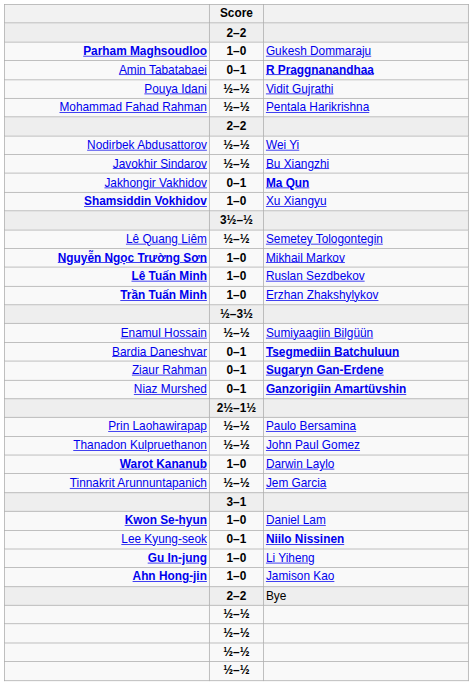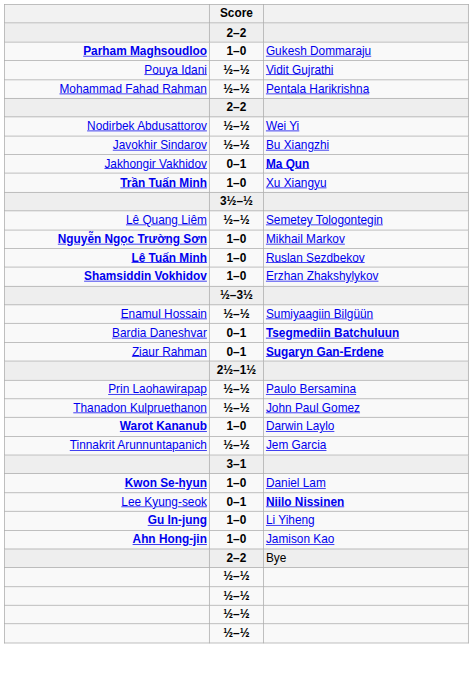 <table class="wikitable" style="text-align: center;">
 <tr>
 <th align="right" width="270"></th>
 <th width="65">Score</th>
 <th align="left" width="270"></th>
 </tr>
 <tr style="background:#eeeeee;">
 <td align=right></td>
 <td align=center><strong>2–2</strong></td>
 <td align=left></td>
 </tr>
 <tr>
 <td align=right><strong><a href='#'>Parham Maghsoudloo</a></strong></td>
 <td align=center><strong>1–0</strong></td>
 <td align=left><a href='#'>Gukesh Dommaraju</a></td>
-</tr>
-<tr>
-<td align=right><a href='#'>Amin Tabatabaei</a></td>
-<td align=center><strong>0–1</strong></td>
-<td align=left><strong><a href='#'>R Praggnanandhaa</a></strong></td>
 </tr>
 <tr>
 <td align=right><a href='#'>Pouya Idani</a></td>
 <td align=center><strong>½–½</strong></td>
 <td align=left><a href='#'>Vidit Gujrathi</a></td>
 </tr>
 <tr>
 <td align=right><a href='#'>Mohammad Fahad Rahman</a></td>
 <td align=center><strong>½–½</strong></td>
 <td align=left><a href='#'>Pentala Harikrishna</a></td>
 </tr>
 <tr style="background:#eeeeee;">
 <td align=right></td>
 <td align=center><strong>2–2</strong></td>
 <td align=left></td>
 </tr>
 <tr>
 <td align=right><a href='#'>Nodirbek Abdusattorov</a></td>
 <td align=center><strong>½–½</strong></td>
 <td align=left><a href='#'>Wei Yi</a></td>
 </tr>
 <tr>
 <td align=right><a href='#'>Javokhir Sindarov</a></td>
 <td align=center><strong>½–½</strong></td>
 <td align=left><a href='#'>Bu Xiangzhi</a></td>
 </tr>
 <tr>
 <td align=right><a href='#'>Jakhongir Vakhidov</a></td>
 <td align=center><strong>0–1</strong></td>
 <td align=left><strong><a href='#'>Ma Qun</a></strong></td>
 </tr>
 <tr>
-<td align=right><strong><a href='#'>Shamsiddin Vokhidov</a></strong></td>
+<td align=right><strong><a href='#'>Trần Tuấn Minh</a></strong></td>
 <td align=center><strong>1–0</strong></td>
 <td align=left><a href='#'>Xu Xiangyu</a></td>
 </tr>
 <tr style="background:#eeeeee;">
 <td align=right><strong></strong></td>
 <td align=center><strong>3½–½</strong></td>
 <td align=left></td>
 </tr>
 <tr>
 <td align=right><a href='#'>Lê Quang Liêm</a></td>
 <td align=center><strong>½–½</strong></td>
 <td align=left><a href='#'>Semetey Tologontegin</a></td>
 </tr>
 <tr>
 <td align=right><strong><a href='#'>Nguyễn Ngọc Trường Sơn</a></strong></td>
 <td align=center><strong>1–0</strong></td>
 <td align=left><a href='#'>Mikhail Markov</a></td>
 </tr>
 <tr>
 <td align=right><strong><a href='#'>Lê Tuấn Minh</a></strong></td>
 <td align=center><strong>1–0</strong></td>
 <td align=left><a href='#'>Ruslan Sezdbekov</a></td>
 </tr>
 <tr>
-<td align=right><strong><a href='#'>Trần Tuấn Minh</a></strong></td>
+<td align=right><strong><a href='#'>Shamsiddin Vokhidov</a></strong></td>
 <td align=center><strong>1–0</strong></td>
 <td align=left><a href='#'>Erzhan Zhakshylykov</a></td>
 </tr>
 <tr style="background:#eeeeee;">
 <td align=right></td>
 <td align=center><strong>½–3½</strong></td>
 <td align=left><strong></strong></td>
 </tr>
 <tr>
 <td align=right><a href='#'>Enamul Hossain</a></td>
 <td align=center><strong>½–½</strong></td>
 <td align=left><a href='#'>Sumiyaagiin Bilgüün</a></td>
 </tr>
 <tr>
 <td align=right><a href='#'>Bardia Daneshvar</a></td>
 <td align=center><strong>0–1</strong></td>
 <td align=left><strong><a href='#'>Tsegmediin Batchuluun</a></strong></td>
 </tr>
 <tr>
 <td align=right><a href='#'>Ziaur Rahman</a></td>
 <td align=center><strong>0–1</strong></td>
 <td align=left><strong><a href='#'>Sugaryn Gan-Erdene</a></strong></td>
-</tr>
-<tr>
-<td align=right><a href='#'>Niaz Murshed</a></td>
-<td align=center><strong>0–1</strong></td>
-<td align=left><strong><a href='#'>Ganzorigiin Amartüvshin</a></strong></td>
 </tr>
 <tr style="background:#eeeeee;">
 <td align=right><strong></strong></td>
 <td align=center><strong>2½–1½</strong></td>
 <td align=left></td>
 </tr>
 <tr>
 <td align=right><a href='#'>Prin Laohawirapap</a></td>
 <td align=center><strong>½–½</strong></td>
 <td align=left><a href='#'>Paulo Bersamina</a></td>
 </tr>
 <tr>
 <td align=right><a href='#'>Thanadon Kulpruethanon</a></td>
 <td align=center><strong>½–½</strong></td>
 <td align=left><a href='#'>John Paul Gomez</a></td>
 </tr>
 <tr>
 <td align=right><strong><a href='#'>Warot Kananub</a></strong></td>
 <td align=center><strong>1–0</strong></td>
 <td align=left><a href='#'>Darwin Laylo</a></td>
 </tr>
 <tr>
 <td align=right><a href='#'>Tinnakrit Arunnuntapanich</a></td>
 <td align=center><strong>½–½</strong></td>
 <td align=left><a href='#'>Jem Garcia</a></td>
 </tr>
 <tr style="background:#eeeeee;">
 <td align=right><strong></strong></td>
 <td align=center><strong>3–1</strong></td>
 <td align=left></td>
 </tr>
 <tr>
 <td align=right><strong><a href='#'>Kwon Se-hyun</a></strong></td>
 <td align=center><strong>1–0</strong></td>
 <td align=left><a href='#'>Daniel Lam</a></td>
 </tr>
 <tr>
 <td align=right><a href='#'>Lee Kyung-seok</a></td>
 <td align=center><strong>0–1</strong></td>
 <td align=left><strong><a href='#'>Niilo Nissinen</a></strong></td>
 </tr>
 <tr>
 <td align=right><strong><a href='#'>Gu In-jung</a></strong></td>
 <td align=center><strong>1–0</strong></td>
 <td align=left><a href='#'>Li Yiheng</a></td>
 </tr>
 <tr>
 <td align=right><strong><a href='#'>Ahn Hong-jin</a></strong></td>
 <td align=center><strong>1–0</strong></td>
 <td align=left><a href='#'>Jamison Kao</a></td>
 </tr>
 <tr style="background:#eeeeee;">
 <td align=right></td>
 <td align=center><strong>2–2</strong></td>
 <td align=left>Bye</td>
 </tr>
 <tr>
 <td align=right></td>
 <td align=center><strong>½–½</strong></td>
 <td align=left></td>
 </tr>
 <tr>
 <td align=right></td>
 <td align=center><strong>½–½</strong></td>
 <td align=left></td>
 </tr>
 <tr>
 <td align=right></td>
 <td align=center><strong>½–½</strong></td>
 <td align=left></td>
 </tr>
 <tr>
 <td align=right></td>
 <td align=center><strong>½–½</strong></td>
 <td align=left></td>
 </tr>
 </table>
